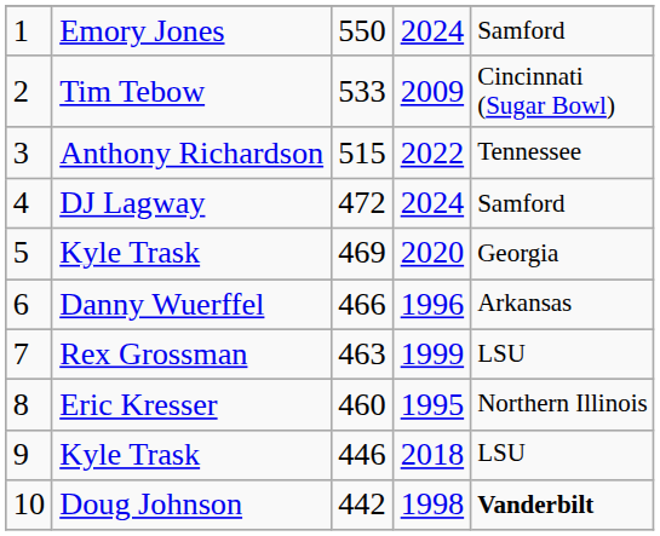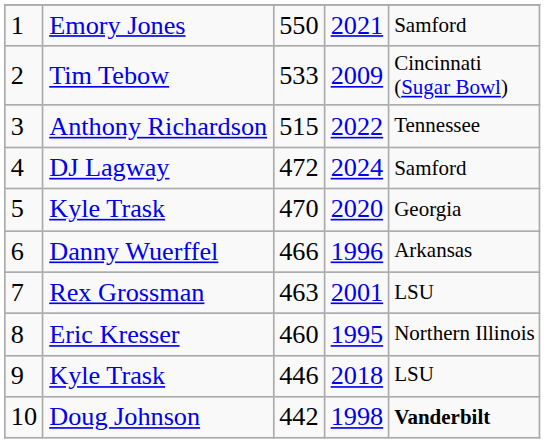 <table class="wikitable">
 <tr>
 </tr>
 <tr>
 <td>1</td>
 <td><a href='#'>Emory Jones</a></td>
 <td><abbr>550</abbr></td>
-<td><a href='#'>2024</a></td>
+<td><a href='#'>2021</a></td>
 <td style="font-size:80%;">Samford</td>
 </tr>
 <tr>
 <td>2</td>
 <td><a href='#'>Tim Tebow</a></td>
 <td><abbr>533</abbr></td>
 <td><a href='#'>2009</a></td>
 <td style="font-size:80%;">Cincinnati<br>(<a href='#'>Sugar Bowl</a>)</td>
 </tr>
 <tr>
 <td>3</td>
 <td><a href='#'>Anthony Richardson</a></td>
 <td><abbr>515</abbr></td>
 <td><a href='#'>2022</a></td>
 <td style="font-size:80%;">Tennessee</td>
 </tr>
 <tr>
 <td>4</td>
 <td><a href='#'>DJ Lagway</a></td>
 <td><abbr>472</abbr></td>
 <td><a href='#'>2024</a></td>
 <td style="font-size:80%;">Samford</td>
 </tr>
 <tr>
 <td>5</td>
 <td><a href='#'>Kyle Trask</a></td>
-<td><abbr>469</abbr></td>
+<td><abbr>470</abbr></td>
 <td><a href='#'>2020</a></td>
 <td style="font-size:80%;">Georgia</td>
 </tr>
 <tr>
 <td>6</td>
 <td><a href='#'>Danny Wuerffel</a></td>
 <td><abbr>466</abbr></td>
 <td><a href='#'>1996</a></td>
 <td style="font-size:80%;">Arkansas</td>
 </tr>
 <tr>
 <td>7</td>
 <td><a href='#'>Rex Grossman</a></td>
 <td><abbr>463</abbr></td>
-<td><a href='#'>1999</a></td>
+<td><a href='#'>2001</a></td>
 <td style="font-size:80%;">LSU</td>
 </tr>
 <tr>
 <td>8</td>
 <td><a href='#'>Eric Kresser</a></td>
 <td><abbr>460</abbr></td>
 <td><a href='#'>1995</a></td>
 <td style="font-size:80%;">Northern Illinois</td>
 </tr>
 <tr>
 <td>9</td>
 <td><a href='#'>Kyle Trask</a></td>
 <td><abbr>446</abbr></td>
 <td><a href='#'>2018</a></td>
 <td style="font-size:80%;">LSU</td>
 </tr>
 <tr>
 <td>10</td>
 <td><a href='#'>Doug Johnson</a></td>
 <td><abbr>442</abbr></td>
 <td><a href='#'>1998</a></td>
 <td style="font-size:80%;"><strong>Vanderbilt</strong></td>
 </tr>
 </table>
